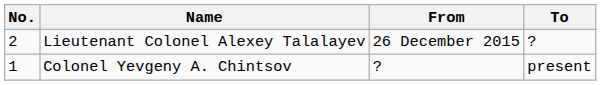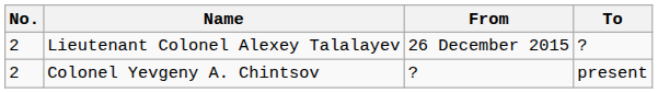 <table class="wikitable">
 <tr>
 <th>No.</th>
 <th>Name</th>
 <th>From</th>
 <th>To</th>
 </tr>
 <tr>
 <td>2</td>
 <td>Lieutenant Colonel Alexey Talalayev</td>
 <td>26 December 2015</td>
 <td>?</td>
 </tr>
 <tr>
-<td>1</td>
+<td>2</td>
 <td>Colonel Yevgeny A. Chintsov</td>
 <td>?</td>
 <td>present</td>
 </tr>
 </table>
